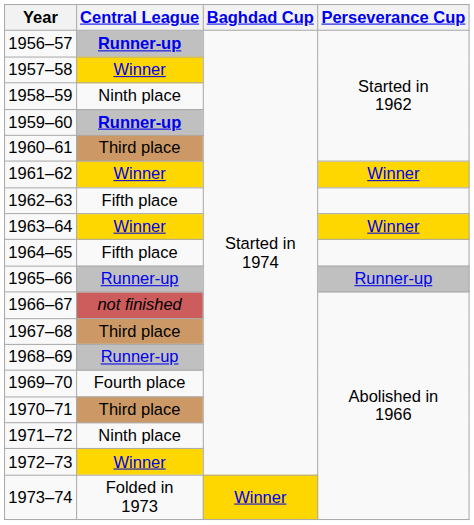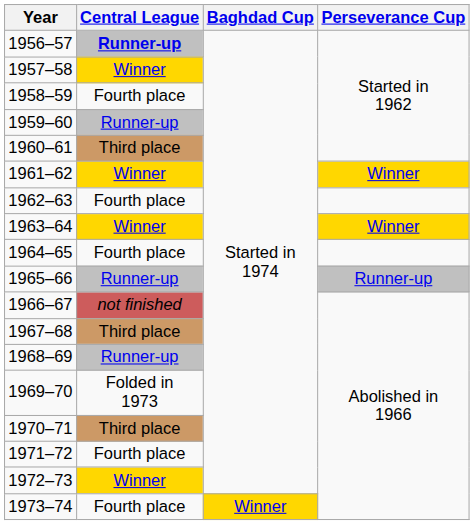 <table class="wikitable collapsible collapsed" style="text-align: center;">
 <tr>
 <th>Year</th>
 <th><a href='#'>Central League</a></th>
 <th><a href='#'>Baghdad Cup</a></th>
 <th><a href='#'>Perseverance Cup</a></th>
 </tr>
 <tr>
 <td>1956–57</td>
 <td bgcolor=silver><strong><a href='#'>Runner-up</a></strong></td>
 <td rowspan=17>Started in<br>1974</td>
 <td rowspan=5>Started in<br>1962</td>
 </tr>
 <tr>
 <td>1957–58</td>
 <td bgcolor=gold><a href='#'>Winner</a></td>
 </tr>
 <tr>
 <td>1958–59</td>
-<td>Ninth place</td>
+<td>Fourth place</td>
 </tr>
 <tr>
 <td>1959–60</td>
-<td bgcolor=silver><strong><a href='#'>Runner-up</a></strong></td>
+<td bgcolor=silver><a href='#'>Runner-up</a></td>
 </tr>
 <tr>
 <td>1960–61</td>
 <td bgcolor="#cc9966">Third place</td>
 </tr>
 <tr>
 <td>1961–62</td>
 <td bgcolor=gold><a href='#'>Winner</a></td>
 <td bgcolor=gold><a href='#'>Winner</a></td>
 </tr>
 <tr>
 <td>1962–63</td>
-<td>Fifth place</td>
+<td>Fourth place</td>
 <td></td>
 </tr>
 <tr>
 <td>1963–64</td>
 <td bgcolor=gold><a href='#'>Winner</a></td>
 <td bgcolor=gold><a href='#'>Winner</a></td>
 </tr>
 <tr>
 <td>1964–65</td>
-<td>Fifth place</td>
+<td>Fourth place</td>
 <td></td>
 </tr>
 <tr>
 <td>1965–66</td>
 <td bgcolor=silver><a href='#'>Runner-up</a></td>
 <td bgcolor=silver><a href='#'>Runner-up</a></td>
 </tr>
 <tr>
 <td>1966–67</td>
 <td bgcolor="#cd5c5c"><em>not finished</em></td>
 <td rowspan=8>Abolished in<br>1966</td>
 </tr>
 <tr>
 <td>1967–68</td>
 <td bgcolor="#cc9966">Third place</td>
 </tr>
 <tr>
 <td>1968–69</td>
 <td bgcolor=silver><a href='#'>Runner-up</a></td>
 </tr>
 <tr>
 <td>1969–70</td>
-<td>Fourth place</td>
+<td rowspan=1>Folded in<br>1973</td>
 </tr>
 <tr>
 <td>1970–71</td>
 <td bgcolor="#cc9966">Third place</td>
 </tr>
 <tr>
 <td>1971–72</td>
-<td>Ninth place</td>
+<td>Fourth place</td>
 </tr>
 <tr>
 <td>1972–73</td>
 <td bgcolor=gold><a href='#'>Winner</a></td>
 </tr>
 <tr>
 <td>1973–74</td>
-<td rowspan=1>Folded in<br>1973</td>
+<td>Fourth place</td>
 <td bgcolor=gold><a href='#'>Winner</a></td>
 </tr>
 </table>
